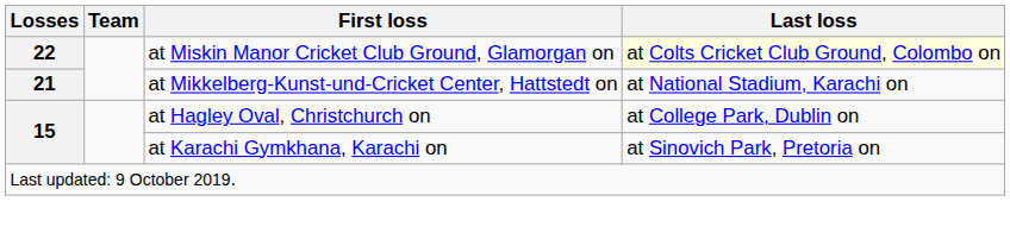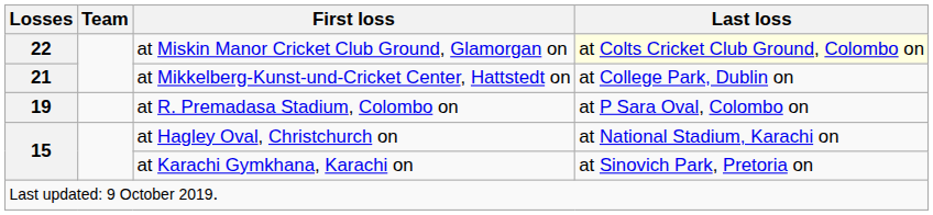 <table class="wikitable">
 <tr>
 <th scope="col">Losses</th>
 <th scope="col">Team</th>
 <th scope="col">First loss</th>
 <th scope="col">Last loss</th>
 </tr>
 <tr>
 <th scope="row">22</th>
 <td rowspan=2></td>
 <td> at <a href='#'>Miskin Manor Cricket Club Ground</a>, <a href='#'>Glamorgan</a> on </td>
 <td style="background: lightyellow;"> at <a href='#'>Colts Cricket Club Ground</a>, <a href='#'>Colombo</a> on </td>
 </tr>
 <tr>
 <th scope="row">21</th>
 <td> at <a href='#'>Mikkelberg-Kunst-und-Cricket Center</a>, <a href='#'>Hattstedt</a> on </td>
-<td> at <a href='#'>National Stadium, Karachi</a> on </td>
+<td> at <a href='#'>College Park, Dublin</a> on </td>
+</tr>
+<tr>
+<th scope="row">19</th>
+<td></td>
+<td> at <a href='#'>R. Premadasa Stadium</a>, <a href='#'>Colombo</a> on </td>
+<td> at <a href='#'>P Sara Oval</a>, <a href='#'>Colombo</a> on </td>
 </tr>
 <tr>
 <th scope="row" rowspan=2>15</th>
 <td rowspan=2></td>
 <td> at <a href='#'>Hagley Oval</a>, <a href='#'>Christchurch</a> on </td>
-<td> at <a href='#'>College Park, Dublin</a> on </td>
+<td> at <a href='#'>National Stadium, Karachi</a> on </td>
 </tr>
 <tr>
 <td> at <a href='#'>Karachi Gymkhana</a>, <a href='#'>Karachi</a> on </td>
 <td> at <a href='#'>Sinovich Park</a>, <a href='#'>Pretoria</a> on </td>
 </tr>
 <tr>
 <td scope=row colspan=4><small>Last updated: 9 October 2019</small>.</td>
 </tr>
 </table>
